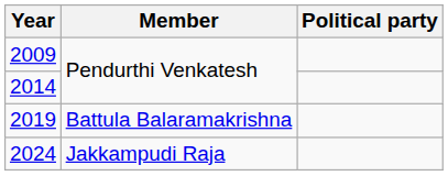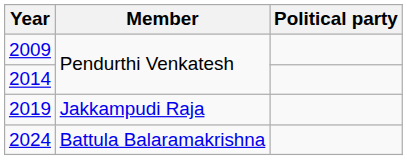 <table class="wikitable sortable">
 <tr>
 <th>Year</th>
 <th>Member</th>
 <th colspan="2">Political party</th>
 </tr>
 <tr>
 <td><a href='#'>2009</a></td>
 <td rowspan=2>Pendurthi Venkatesh</td>
 <td></td>
 </tr>
 <tr>
 <td><a href='#'>2014</a></td>
 </tr>
 <tr>
 <td><a href='#'>2019</a></td>
-<td><a href='#'>Battula Balaramakrishna</a></td>
+<td><a href='#'>Jakkampudi Raja</a></td>
 <td></td>
 </tr>
 <tr>
 <td><a href='#'>2024</a></td>
-<td><a href='#'>Jakkampudi Raja</a></td>
+<td><a href='#'>Battula Balaramakrishna</a></td>
 <td></td>
 </tr>
 </table>
